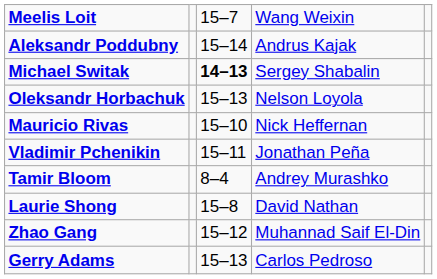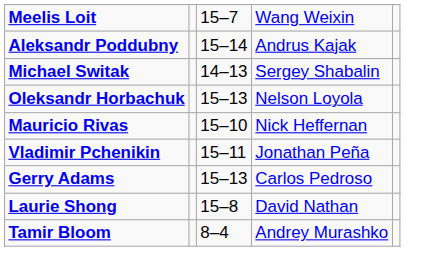 <table class="wikitable">
 <tr>
 <td align=left><strong><a href='#'>Meelis Loit</a></strong></td>
 <td align=left></td>
 <td>15–7</td>
 <td align=left><a href='#'>Wang Weixin</a></td>
 <td align=left></td>
 </tr>
 <tr>
 <td align=left><strong><a href='#'>Aleksandr Poddubny</a></strong></td>
 <td align=left></td>
 <td>15–14</td>
 <td align=left><a href='#'>Andrus Kajak</a></td>
 <td align=left></td>
 </tr>
 <tr>
 <td align=left><strong><a href='#'>Michael Switak</a></strong></td>
 <td align=left></td>
-<td><strong>14–13</strong></td>
+<td>14–13</td>
 <td align=left><a href='#'>Sergey Shabalin</a></td>
 <td align=left></td>
 </tr>
 <tr>
 <td align=left><strong><a href='#'>Oleksandr Horbachuk</a></strong></td>
 <td align=left></td>
 <td>15–13</td>
 <td align=left><a href='#'>Nelson Loyola</a></td>
 <td align=left></td>
 </tr>
 <tr>
 <td align=left><strong><a href='#'>Mauricio Rivas</a></strong></td>
 <td align=left></td>
 <td>15–10</td>
 <td align=left><a href='#'>Nick Heffernan</a></td>
 <td align=left></td>
 </tr>
 <tr>
 <td align=left><strong><a href='#'>Vladimir Pchenikin</a></strong></td>
 <td align=left></td>
 <td>15–11</td>
 <td align=left><a href='#'>Jonathan Peña</a></td>
 <td align=left></td>
 </tr>
 <tr>
-<td align=left><strong><a href='#'>Tamir Bloom</a></strong></td>
+<td align=left><strong><a href='#'>Gerry Adams</a></strong></td>
 <td align=left></td>
-<td>8–4</td>
-<td align=left><a href='#'>Andrey Murashko</a></td>
+<td>15–13</td>
+<td align=left><a href='#'>Carlos Pedroso</a></td>
 <td align=left></td>
 </tr>
 <tr>
 <td align=left><strong><a href='#'>Laurie Shong</a></strong></td>
 <td align=left></td>
 <td>15–8</td>
 <td align=left><a href='#'>David Nathan</a></td>
 <td align=left></td>
 </tr>
 <tr>
-<td align=left><strong><a href='#'>Zhao Gang</a></strong></td>
+<td align=left><strong><a href='#'>Tamir Bloom</a></strong></td>
 <td align=left></td>
-<td>15–12</td>
-<td align=left><a href='#'>Muhannad Saif El-Din</a></td>
-<td align=left></td>
-</tr>
-<tr>
-<td align=left><strong><a href='#'>Gerry Adams</a></strong></td>
-<td align=left></td>
-<td>15–13</td>
-<td align=left><a href='#'>Carlos Pedroso</a></td>
+<td>8–4</td>
+<td align=left><a href='#'>Andrey Murashko</a></td>
 <td align=left></td>
 </tr>
 </table>
